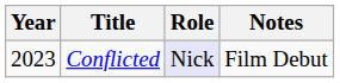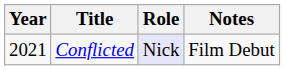 <table class="wikitable sortable">
 <tr>
 <th>Year</th>
 <th>Title</th>
 <th>Role</th>
 <th>Notes</th>
 </tr>
 <tr>
-<td>2023</td>
+<td>2021</td>
 <td><em><a href='#'>Conflicted</a></em></td>
 <td style="background: lavender;">Nick</td>
 <td>Film Debut</td>
 </tr>
 </table>
